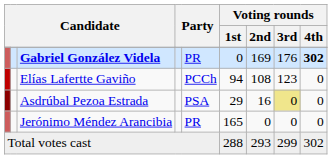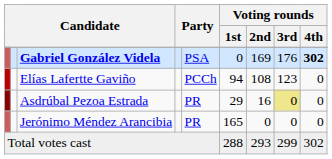 <table class="wikitable">
 <tr>
 <th colspan="3" rowspan="2">Candidate</th>
 <th colspan="2" rowspan="2">Party</th>
 <th colspan="4">Voting rounds</th>
 </tr>
 <tr>
 <th>1st</th>
 <th>2nd</th>
 <th>3rd</th>
 <th>4th</th>
 </tr>
 <tr>
 </tr>
 <tr bgcolor="#D0E7FF" align="left">
 <td style="color:inherit;background:#CD5C5C"></td>
 <td></td>
 <td><strong><a href='#'>Gabriel González Videla</a></strong></td>
 <td></td>
-<td><a href='#'>PR</a></td>
+<td><a href='#'>PSA</a></td>
 <td align="right">0</td>
 <td align="right">169</td>
 <td align="right">176</td>
 <td align="right"><strong>302</strong></td>
 </tr>
 <tr>
 <td style="color:inherit;background:#BF0000"></td>
 <td></td>
 <td><a href='#'>Elías Lafertte Gaviño</a></td>
 <td></td>
 <td><a href='#'>PCCh</a></td>
 <td align="right">94</td>
 <td align="right">108</td>
 <td align="right">123</td>
 <td align="right">0</td>
 </tr>
 <tr>
 <td bgcolor="darkred"></td>
 <td></td>
 <td><a href='#'>Asdrúbal Pezoa Estrada</a></td>
 <td></td>
-<td><a href='#'>PSA</a></td>
+<td><a href='#'>PR</a></td>
 <td align="right">29</td>
 <td align="right">16</td>
 <td align="right" style="background: khaki;">0</td>
 <td align="right">0</td>
 </tr>
 <tr>
 <td style="color:inherit;background:#CD5C5C"></td>
 <td></td>
 <td><a href='#'>Jerónimo Méndez Arancibia</a></td>
 <td></td>
 <td><a href='#'>PR</a></td>
 <td align="right">165</td>
 <td align="right">0</td>
 <td align="right">0</td>
 <td align="right">0</td>
 </tr>
 <tr style="background:#efefef;">
 <td colspan="5">Total votes cast</td>
 <td align="right">288</td>
 <td align="right">293</td>
 <td align="right">299</td>
 <td align="right">302</td>
 </tr>
 </table>
